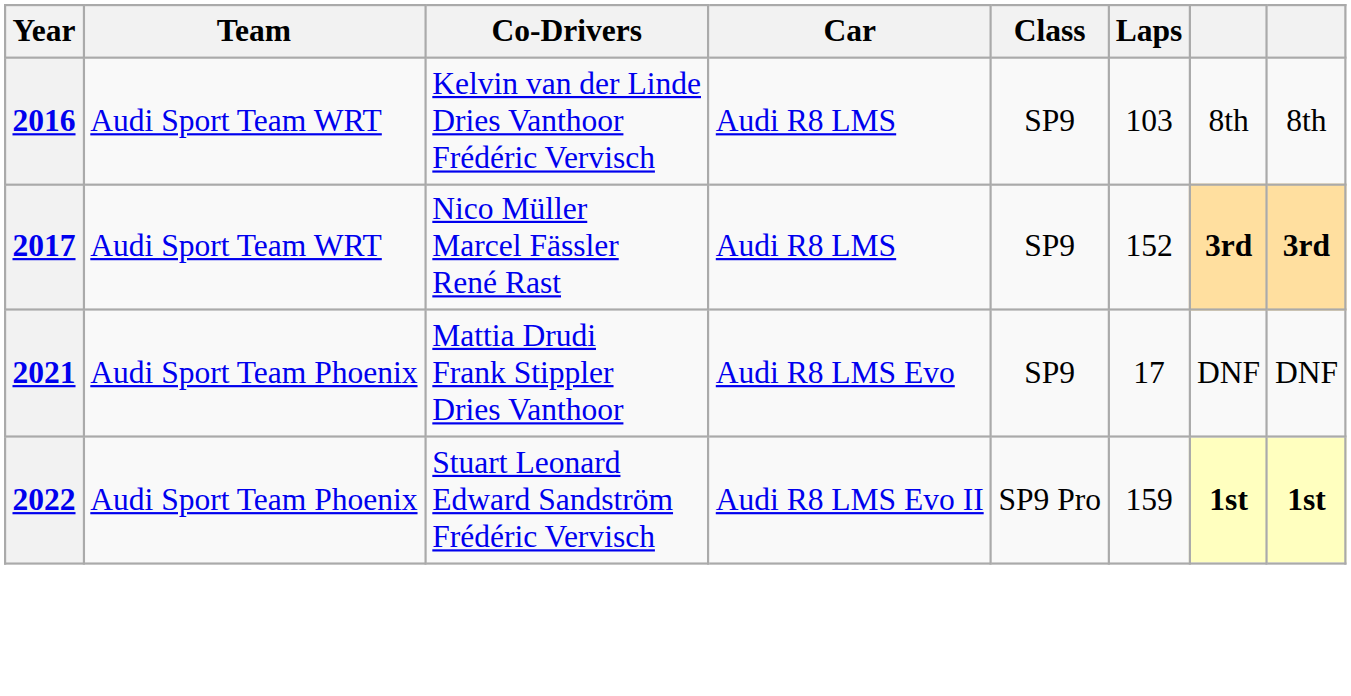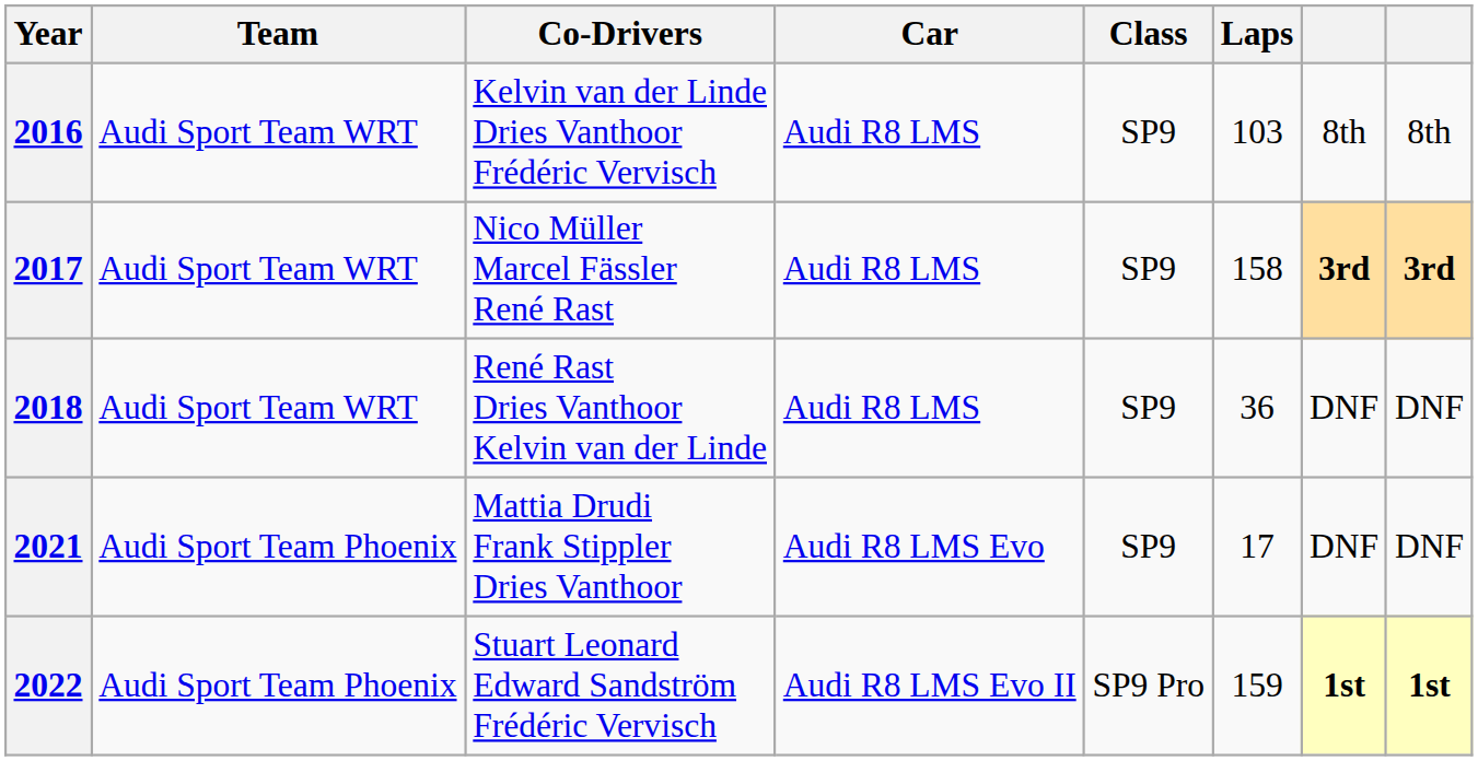 <table class="wikitable" style="text-align:center; font-size:90%">
 <tr>
 <th>Year</th>
 <th>Team</th>
 <th>Co-Drivers</th>
 <th>Car</th>
 <th>Class</th>
 <th>Laps</th>
 <th></th>
 <th></th>
 </tr>
 <tr style="text-align:center;">
 <th><a href='#'>2016</a></th>
 <td align="left"nowrap> <a href='#'>Audi Sport Team WRT</a></td>
 <td align="left"nowrap> <a href='#'>Kelvin van der Linde</a><br> <a href='#'>Dries Vanthoor</a><br> <a href='#'>Frédéric Vervisch</a></td>
 <td align="left"nowrap><a href='#'>Audi R8 LMS</a></td>
 <td>SP9</td>
 <td>103</td>
 <td>8th</td>
 <td>8th</td>
 </tr>
 <tr>
 <th><a href='#'>2017</a></th>
 <td align="left"nowrap> <a href='#'>Audi Sport Team WRT</a></td>
 <td align="left"nowrap> <a href='#'>Nico Müller</a><br> <a href='#'>Marcel Fässler</a><br> <a href='#'>René Rast</a></td>
 <td align="left"nowrap><a href='#'>Audi R8 LMS</a></td>
 <td>SP9</td>
-<td>152</td>
+<td>158</td>
 <td style="background:#FFDF9F;"><strong>3rd</strong></td>
 <td style="background:#FFDF9F;"><strong>3rd</strong></td>
+</tr>
+<tr>
+<th><a href='#'>2018</a></th>
+<td align="left"nowrap> <a href='#'>Audi Sport Team WRT</a></td>
+<td align="left"nowrap> <a href='#'>René Rast</a><br> <a href='#'>Dries Vanthoor</a><br> <a href='#'>Kelvin van der Linde</a></td>
+<td align="left"nowrap><a href='#'>Audi R8 LMS</a></td>
+<td>SP9</td>
+<td>36</td>
+<td>DNF</td>
+<td>DNF</td>
 </tr>
 <tr>
 <th><a href='#'>2021</a></th>
 <td align="left"nowrap> <a href='#'>Audi Sport Team Phoenix</a></td>
 <td align="left"nowrap> <a href='#'>Mattia Drudi</a><br> <a href='#'>Frank Stippler</a><br> <a href='#'>Dries Vanthoor</a></td>
 <td align="left"nowrap><a href='#'>Audi R8 LMS Evo</a></td>
 <td>SP9</td>
 <td>17</td>
 <td>DNF</td>
 <td>DNF</td>
 </tr>
 <tr>
 <th><a href='#'>2022</a></th>
 <td align="left"nowrap> <a href='#'>Audi Sport Team Phoenix</a></td>
 <td align="left"nowrap> <a href='#'>Stuart Leonard</a><br> <a href='#'>Edward Sandström</a><br> <a href='#'>Frédéric Vervisch</a></td>
 <td align="left"nowrap><a href='#'>Audi R8 LMS Evo II</a></td>
 <td nowrap>SP9 Pro</td>
 <td>159</td>
 <td style="background:#FFFFBF;"><strong>1st</strong></td>
 <td style="background:#FFFFBF;"><strong>1st</strong></td>
 </tr>
 </table>
